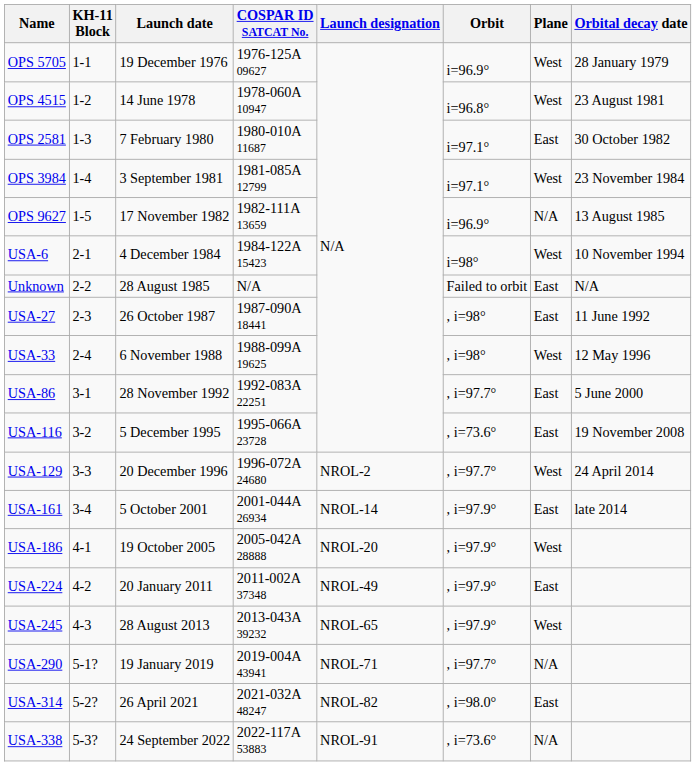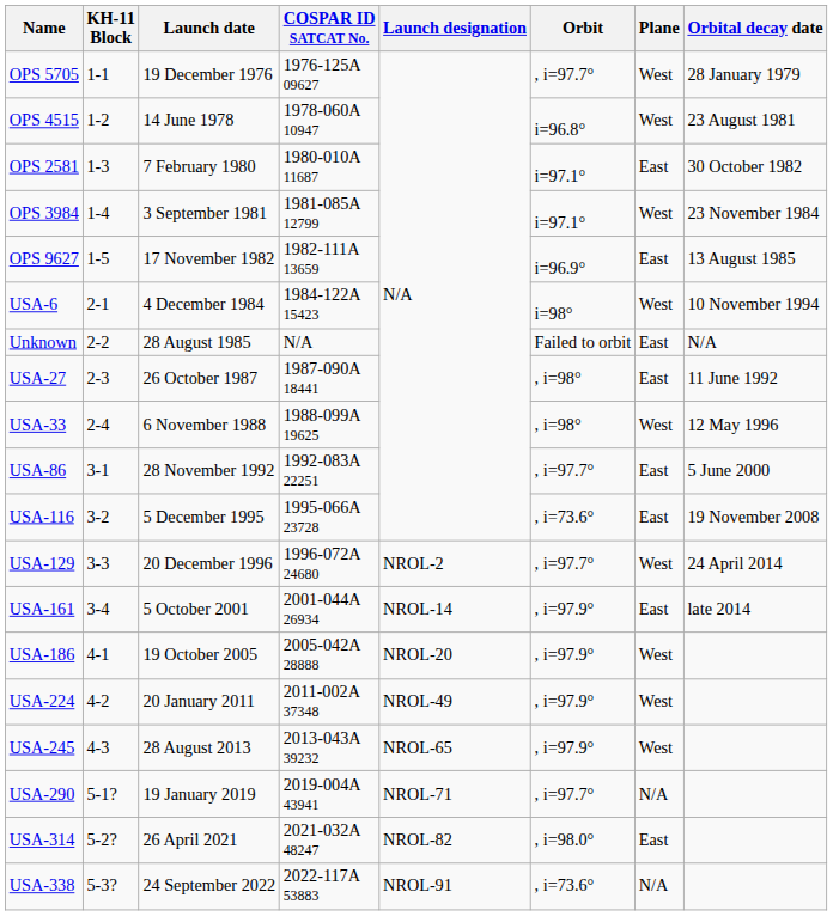 <table class="wikitable">
 <tr>
 <th>Name</th>
 <th>KH-11<br>Block</th>
 <th>Launch date</th>
 <th><a href='#'>COSPAR ID</a><br><small><a href='#'>SATCAT No.</a></small></th>
 <th><a href='#'>Launch designation</a></th>
 <th>Orbit</th>
 <th>Plane</th>
 <th><a href='#'>Orbital decay</a> date</th>
 </tr>
 <tr>
 <td><a href='#'>OPS 5705</a></td>
 <td>1-1</td>
 <td>19 December 1976</td>
 <td>1976-125A <br><small>09627</small></td>
 <td rowspan="11">N/A</td>
-<td><br>i=96.9°</td>
+<td>, i=97.7° </td>
 <td>West</td>
 <td>28 January 1979</td>
 </tr>
 <tr>
 <td><a href='#'>OPS 4515</a></td>
 <td>1-2</td>
 <td>14 June 1978</td>
 <td>1978-060A <br><small>10947</small></td>
 <td><br>i=96.8°</td>
 <td>West</td>
 <td>23 August 1981</td>
 </tr>
 <tr>
 <td><a href='#'>OPS 2581</a></td>
 <td>1-3</td>
 <td>7 February 1980</td>
 <td>1980-010A <br><small>11687</small></td>
 <td><br>i=97.1°</td>
 <td>East</td>
 <td>30 October 1982</td>
 </tr>
 <tr>
 <td><a href='#'>OPS 3984</a></td>
 <td>1-4</td>
 <td>3 September 1981</td>
 <td>1981-085A <br><small>12799</small></td>
 <td><br>i=97.1°</td>
 <td>West</td>
 <td>23 November 1984</td>
 </tr>
 <tr>
 <td><a href='#'>OPS 9627</a></td>
 <td>1-5</td>
 <td>17 November 1982</td>
 <td>1982-111A <br><small>13659</small></td>
 <td><br>i=96.9°</td>
-<td>N/A</td>
+<td>East</td>
 <td>13 August 1985</td>
 </tr>
 <tr>
 <td><a href='#'>USA-6</a></td>
 <td>2-1</td>
 <td>4 December 1984</td>
 <td>1984-122A <br><small>15423</small></td>
 <td><br>i=98° </td>
 <td>West</td>
 <td>10 November 1994</td>
 </tr>
 <tr>
 <td><a href='#'>Unknown</a></td>
 <td>2-2</td>
 <td>28 August 1985</td>
 <td>N/A</td>
 <td>Failed to orbit</td>
 <td>East</td>
 <td>N/A</td>
 </tr>
 <tr>
 <td><a href='#'>USA-27</a></td>
 <td>2-3</td>
 <td>26 October 1987</td>
 <td>1987-090A <br><small>18441</small></td>
 <td>, i=98° </td>
 <td>East</td>
 <td>11 June 1992</td>
 </tr>
 <tr>
 <td><a href='#'>USA-33</a></td>
 <td>2-4</td>
 <td>6 November 1988</td>
 <td>1988-099A <br><small>19625</small></td>
 <td>, i=98° </td>
 <td>West</td>
 <td>12 May 1996</td>
 </tr>
 <tr>
 <td><a href='#'>USA-86</a></td>
 <td>3-1</td>
 <td>28 November 1992</td>
 <td>1992-083A <br><small>22251</small></td>
 <td>, i=97.7° </td>
 <td>East</td>
 <td>5 June 2000</td>
 </tr>
 <tr>
 <td><a href='#'>USA-116</a></td>
 <td>3-2</td>
 <td>5 December 1995</td>
 <td>1995-066A <br><small>23728</small></td>
 <td>, i=73.6° </td>
 <td>East</td>
 <td>19 November 2008</td>
 </tr>
 <tr>
 <td><a href='#'>USA-129</a></td>
 <td>3-3</td>
 <td>20 December 1996</td>
 <td>1996-072A <br><small>24680</small></td>
 <td>NROL-2</td>
 <td>, i=97.7° </td>
 <td>West</td>
 <td>24 April 2014 </td>
 </tr>
 <tr>
 <td><a href='#'>USA-161</a></td>
 <td>3-4</td>
 <td>5 October 2001</td>
 <td>2001-044A <br><small>26934</small></td>
 <td>NROL-14</td>
 <td>, i=97.9° </td>
 <td>East</td>
 <td>late 2014 </td>
 </tr>
 <tr>
 <td><a href='#'>USA-186</a></td>
 <td>4-1</td>
 <td>19 October 2005</td>
 <td>2005-042A<br><small>28888</small></td>
 <td>NROL-20</td>
 <td>, i=97.9° </td>
 <td>West</td>
 <td></td>
 </tr>
 <tr>
 <td><a href='#'>USA-224</a></td>
 <td>4-2</td>
 <td>20 January 2011</td>
 <td>2011-002A <br><small>37348</small></td>
 <td>NROL-49</td>
 <td>, i=97.9° </td>
-<td>East</td>
+<td>West</td>
 <td></td>
 </tr>
 <tr>
 <td><a href='#'>USA-245</a></td>
 <td>4-3</td>
 <td>28 August 2013</td>
 <td>2013-043A <br><small>39232</small></td>
 <td>NROL-65</td>
 <td>, i=97.9° </td>
 <td>West</td>
 <td></td>
 </tr>
 <tr>
 <td><a href='#'>USA-290</a></td>
 <td>5-1?</td>
 <td>19 January 2019</td>
 <td>2019-004A <br><small>43941</small></td>
 <td>NROL-71</td>
 <td>, i=97.7° </td>
 <td>N/A</td>
 <td></td>
 </tr>
 <tr>
 <td><a href='#'>USA-314</a></td>
 <td>5-2?</td>
 <td>26 April 2021</td>
 <td>2021-032A <br><small>48247</small></td>
 <td>NROL-82</td>
 <td>, i=98.0° </td>
 <td>East</td>
 <td></td>
 </tr>
 <tr>
 <td><a href='#'>USA-338</a></td>
 <td>5-3?</td>
 <td>24 September 2022</td>
 <td>2022-117A <br><small>53883</small></td>
 <td>NROL-91</td>
 <td>, i=73.6° </td>
 <td>N/A</td>
 <td></td>
 </tr>
 </table>
